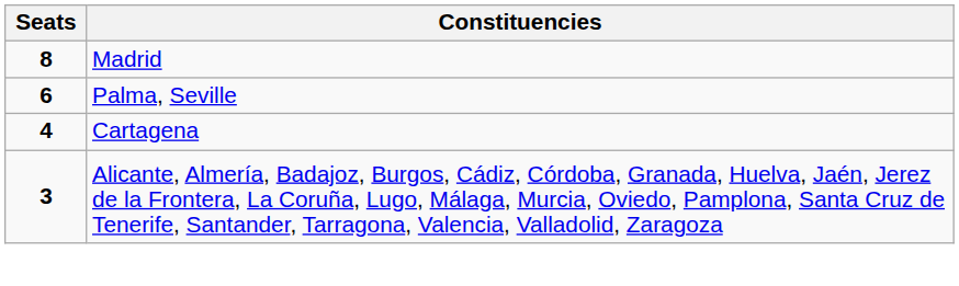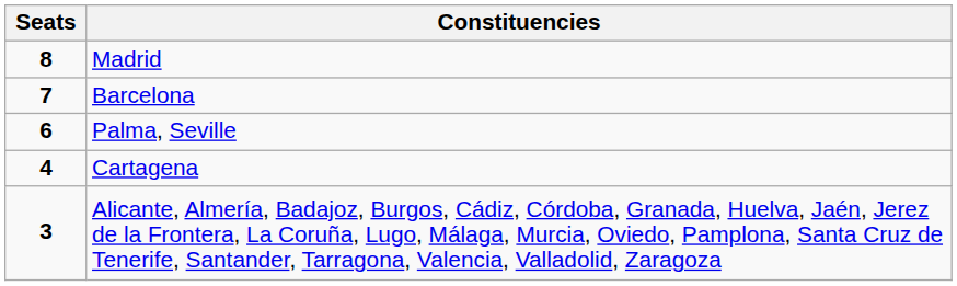 <table class="wikitable" style="text-align:left;">
 <tr>
 <th width="50">Seats</th>
 <th width="600">Constituencies</th>
 </tr>
 <tr>
 <td align="center"><strong>8</strong></td>
 <td><a href='#'>Madrid</a></td>
+</tr>
+<tr>
+<td align="center"><strong>7</strong></td>
+<td><a href='#'>Barcelona</a></td>
 </tr>
 <tr>
 <td align="center"><strong>6</strong></td>
 <td><a href='#'>Palma</a>, <a href='#'>Seville</a></td>
 </tr>
 <tr>
 <td align="center"><strong>4</strong></td>
 <td><a href='#'>Cartagena</a></td>
 </tr>
 <tr>
 <td align="center"><strong>3</strong></td>
 <td><a href='#'>Alicante</a>, <a href='#'>Almería</a>, <a href='#'>Badajoz</a>, <a href='#'>Burgos</a>, <a href='#'>Cádiz</a>, <a href='#'>Córdoba</a>, <a href='#'>Granada</a>, <a href='#'>Huelva</a><sup></sup>, <a href='#'>Jaén</a>, <a href='#'>Jerez de la Frontera</a>, <a href='#'>La Coruña</a>, <a href='#'>Lugo</a>, <a href='#'>Málaga</a>, <a href='#'>Murcia</a>, <a href='#'>Oviedo</a>, <a href='#'>Pamplona</a>, <a href='#'>Santa Cruz de Tenerife</a>, <a href='#'>Santander</a>, <a href='#'>Tarragona</a>, <a href='#'>Valencia</a>, <a href='#'>Valladolid</a>, <a href='#'>Zaragoza</a></td>
 </tr>
 </table>
